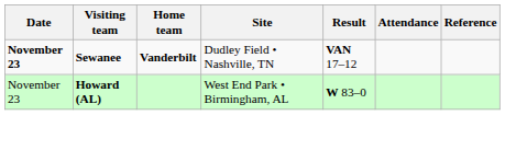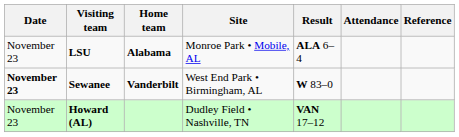 <table class="wikitable" style="font-size:95%;">
 <tr>
 <th>Date</th>
 <th>Visiting team</th>
 <th>Home team</th>
 <th>Site</th>
 <th>Result</th>
 <th>Attendance</th>
 <th class="unsortable">Reference</th>
 </tr>
 <tr bgcolor=>
+<td>November 23</td>
+<td><strong>LSU</strong></td>
+<td><strong>Alabama</strong></td>
+<td>Monroe Park • <a href='#'>Mobile, AL</a></td>
+<td><strong>ALA</strong> 6–4</td>
+<td></td>
+<td></td>
+</tr>
+<tr bgcolor=>
 <td><strong>November 23</strong></td>
 <td><strong>Sewanee</strong></td>
 <td><strong>Vanderbilt</strong></td>
-<td>Dudley Field • Nashville, TN</td>
-<td><strong>VAN</strong> 17–12</td>
+<td>West End Park • Birmingham, AL</td>
+<td><strong>W</strong> 83–0</td>
 <td></td>
 <td></td>
 </tr>
 <tr bgcolor=ccffcc>
 <td>November 23</td>
 <td><strong>Howard (AL)</strong></td>
 <td></td>
-<td>West End Park • Birmingham, AL</td>
-<td><strong>W</strong> 83–0</td>
+<td>Dudley Field • Nashville, TN</td>
+<td><strong>VAN</strong> 17–12</td>
 <td></td>
 <td></td>
 </tr>
 </table>
